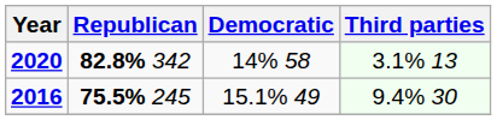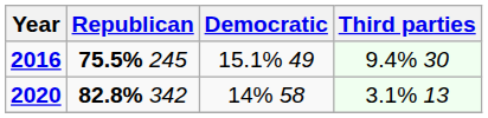 <table class="wikitable" style="font-size:95%;">
 <tr bgcolor=lightgrey>
 <th>Year</th>
 <th><a href='#'>Republican</a></th>
 <th><a href='#'>Democratic</a></th>
 <th><a href='#'>Third parties</a></th>
 </tr>
 <tr>
+<td style="text-align:center;" ><strong><a href='#'>2016</a></strong></td>
+<td style="text-align:center;" ><strong>75.5%</strong> <em>245</em></td>
+<td style="text-align:center;" >15.1% <em>49</em></td>
+<td style="text-align:center; background:honeyDew;">9.4% <em>30</em></td>
+</tr>
+<tr>
 <td style="text-align:center;" ><strong><a href='#'>2020</a></strong></td>
 <td style="text-align:center;" ><strong>82.8%</strong> <em>342</em></td>
 <td style="text-align:center;" >14% <em>58</em></td>
 <td style="text-align:center; background:honeyDew;">3.1% <em>13</em></td>
 </tr>
 <tr>
-<td style="text-align:center;" ><strong><a href='#'>2016</a></strong></td>
-<td style="text-align:center;" ><strong>75.5%</strong> <em>245</em></td>
-<td style="text-align:center;" >15.1% <em>49</em></td>
-<td style="text-align:center; background:honeyDew;">9.4% <em>30</em></td>
-</tr>
-<tr>
 </tr>
 </table>
